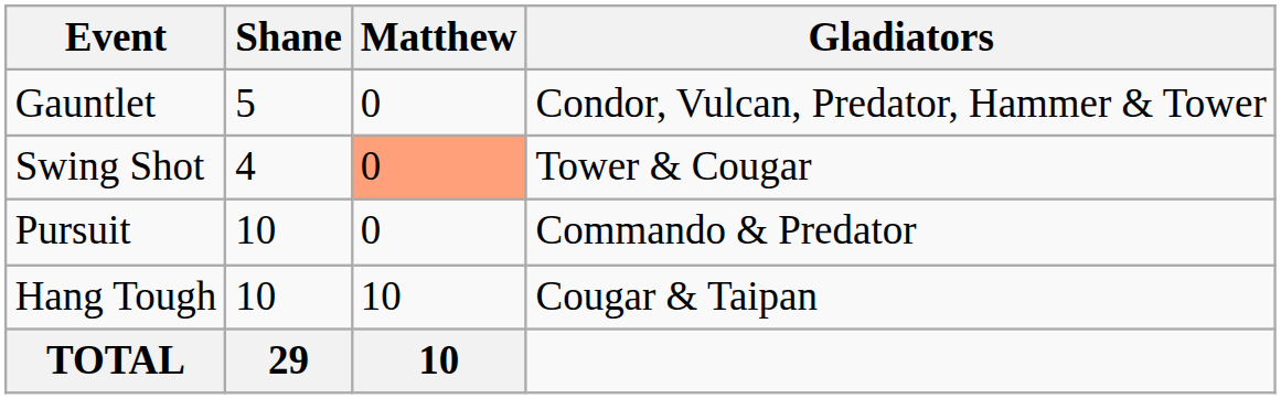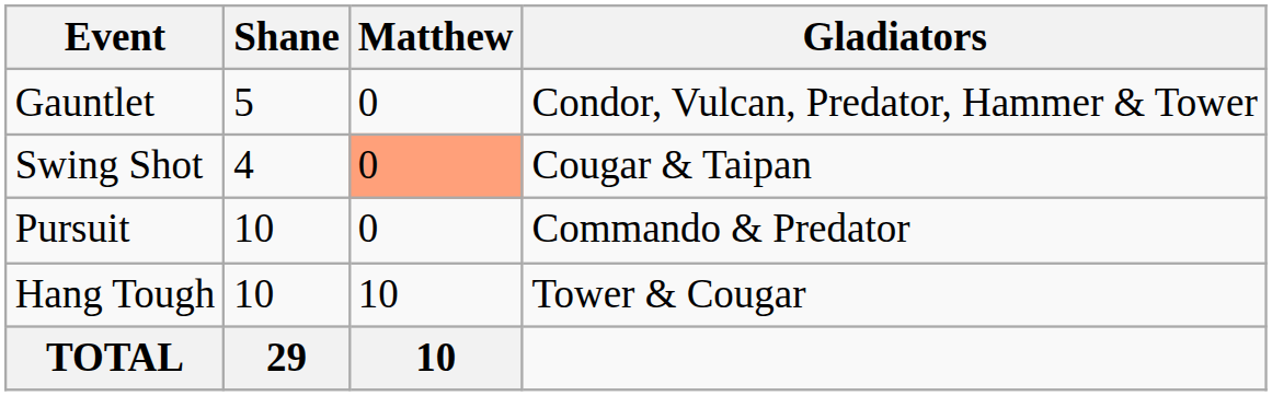 <table class="wikitable">
 <tr>
 <th>Event</th>
 <th>Shane</th>
 <th>Matthew</th>
 <th>Gladiators</th>
 </tr>
 <tr>
 <td>Gauntlet</td>
 <td>5</td>
 <td>0</td>
 <td>Condor, Vulcan, Predator, Hammer & Tower</td>
 </tr>
 <tr>
 <td>Swing Shot</td>
 <td>4</td>
 <td style="background: lightsalmon;">0</td>
-<td>Tower & Cougar</td>
+<td>Cougar & Taipan</td>
 </tr>
 <tr>
 <td>Pursuit</td>
 <td>10</td>
 <td>0</td>
 <td>Commando & Predator</td>
 </tr>
 <tr>
 <td>Hang Tough</td>
 <td>10</td>
 <td>10</td>
-<td>Cougar & Taipan</td>
+<td>Tower & Cougar</td>
 </tr>
 <tr>
 <th>TOTAL</th>
 <th>29</th>
 <th>10</th>
 </tr>
 </table>
